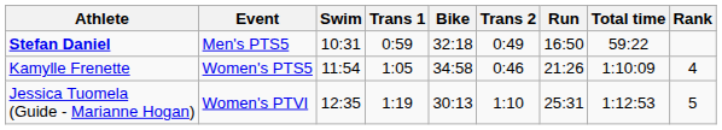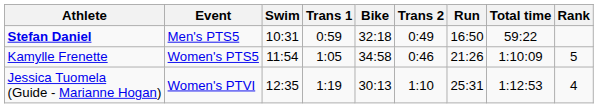 <table class="wikitable" style="font-size:90%;">
 <tr>
 <th>Athlete</th>
 <th>Event</th>
 <th>Swim</th>
 <th>Trans 1</th>
 <th>Bike</th>
 <th>Trans 2</th>
 <th>Run</th>
 <th>Total time</th>
 <th>Rank</th>
 </tr>
 <tr align=center>
 <td align=left><strong><a href='#'>Stefan Daniel</a></strong></td>
 <td align=left><a href='#'>Men's PTS5</a></td>
 <td>10:31</td>
 <td>0:59</td>
 <td>32:18</td>
 <td>0:49</td>
 <td>16:50</td>
 <td>59:22</td>
 <td></td>
 </tr>
 <tr align=center>
 <td align=left><a href='#'>Kamylle Frenette</a></td>
 <td align=left><a href='#'>Women's PTS5</a></td>
 <td>11:54</td>
 <td>1:05</td>
 <td>34:58</td>
 <td>0:46</td>
 <td>21:26</td>
 <td>1:10:09</td>
-<td>4</td>
+<td>5</td>
 </tr>
 <tr align=center>
 <td align=left><a href='#'>Jessica Tuomela</a><br> (Guide - <a href='#'>Marianne Hogan</a>)</td>
 <td align=left><a href='#'>Women's PTVI</a></td>
 <td>12:35</td>
 <td>1:19</td>
 <td>30:13</td>
 <td>1:10</td>
 <td>25:31</td>
 <td>1:12:53</td>
-<td>5</td>
+<td>4</td>
 </tr>
 </table>
